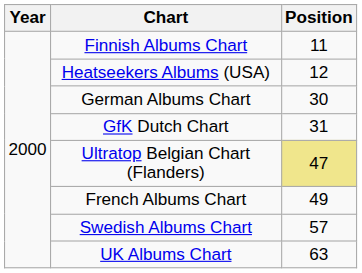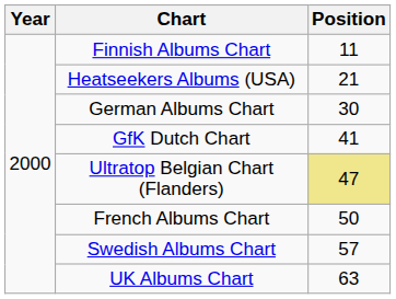 <table class="wikitable" width="330px">
 <tr>
 <th align="center">Year</th>
 <th align="center">Chart</th>
 <th align="center">Position</th>
 </tr>
 <tr>
 <td align="center"; rowspan="8">2000</td>
 <td align="center"><a href='#'>Finnish Albums Chart</a></td>
 <td align="center">11</td>
 </tr>
 <tr>
 <td align="center"><a href='#'>Heatseekers Albums</a> (USA)</td>
-<td align="center">12</td>
+<td align="center">21</td>
 </tr>
 <tr>
 <td align="center">German Albums Chart</td>
 <td align="center">30</td>
 </tr>
 <tr>
 <td align="center"><a href='#'>GfK</a> Dutch Chart</td>
-<td align="center">31</td>
+<td align="center">41</td>
 </tr>
 <tr>
 <td align="center"><a href='#'>Ultratop</a> Belgian Chart (Flanders)</td>
 <td align="center" style="background: khaki;">47</td>
 </tr>
 <tr>
 <td align="center">French Albums Chart</td>
-<td align="center">49</td>
+<td align="center">50</td>
 </tr>
 <tr>
 <td align="center"><a href='#'>Swedish Albums Chart</a></td>
 <td align="center">57</td>
 </tr>
 <tr>
 <td align="center"><a href='#'>UK Albums Chart</a></td>
 <td align="center">63</td>
 </tr>
 </table>
